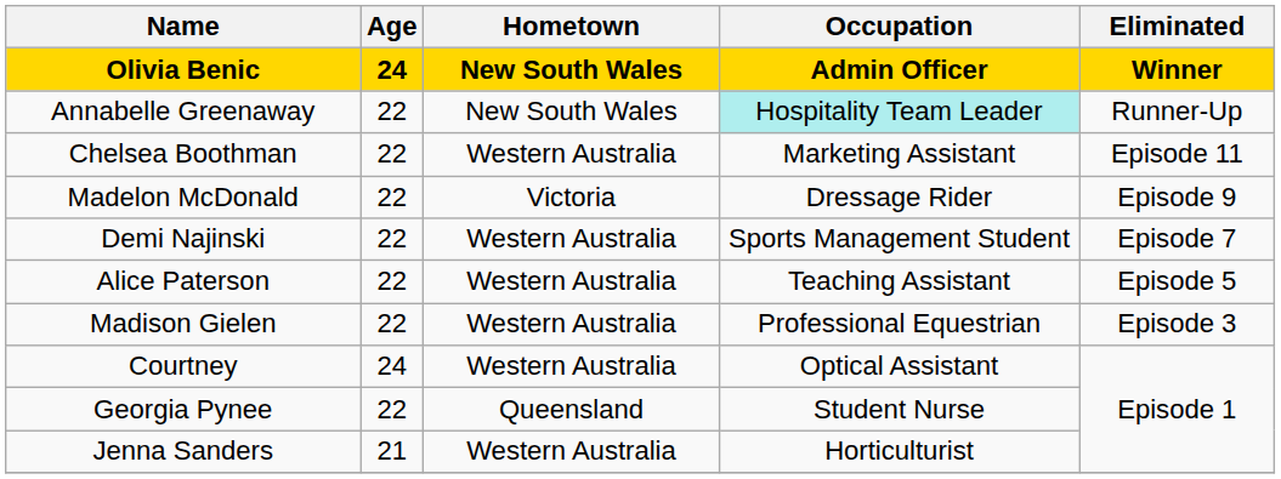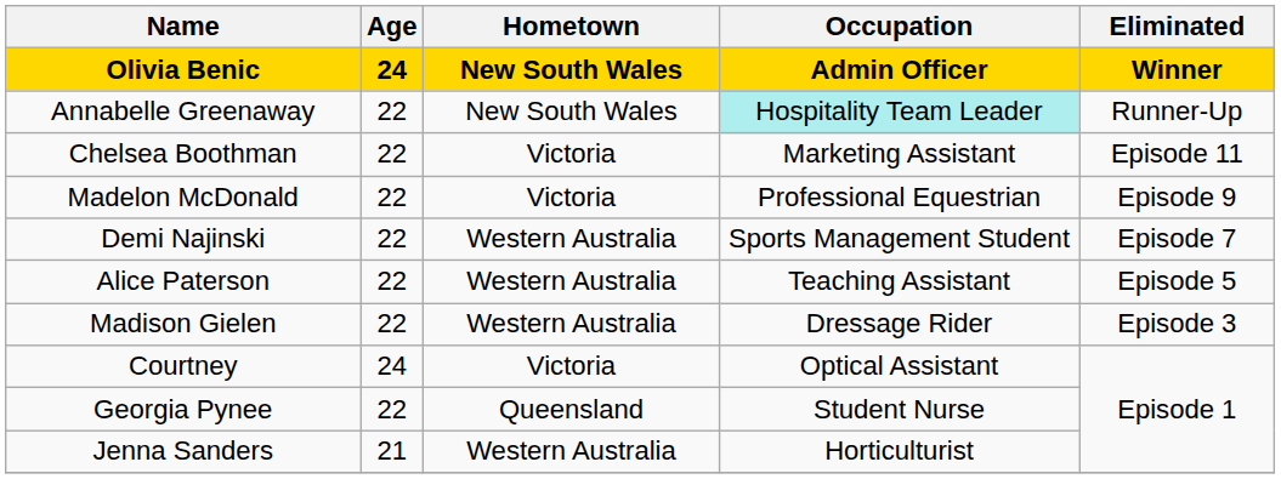 <table class="wikitable plainrowheaders" style="text-align:center; width:60%; font-size:100%;">
 <tr>
 <th width=250>Name</th>
 <th width=25>Age</th>
 <th width=200>Hometown</th>
 <th width=250>Occupation</th>
 <th width=120>Eliminated</th>
 </tr>
 <tr bgcolor="gold"|>
 <td><strong>Olivia Benic</strong></td>
 <td><strong>24</strong></td>
 <td><strong>New South Wales</strong></td>
 <td><strong>Admin Officer</strong></td>
 <td><strong>Winner</strong></td>
 </tr>
 <tr>
 <td>Annabelle Greenaway</td>
 <td>22</td>
 <td>New South Wales</td>
 <td style="background: paleturquoise;">Hospitality Team Leader</td>
 <td>Runner-Up</td>
 </tr>
 <tr>
 <td>Chelsea Boothman</td>
 <td>22</td>
-<td>Western Australia</td>
+<td>Victoria</td>
 <td>Marketing Assistant</td>
 <td>Episode 11</td>
 </tr>
 <tr>
 <td>Madelon McDonald</td>
 <td>22</td>
 <td>Victoria</td>
-<td>Dressage Rider</td>
+<td>Professional Equestrian</td>
 <td>Episode 9</td>
 </tr>
 <tr>
 <td>Demi Najinski</td>
 <td>22</td>
 <td>Western Australia</td>
 <td>Sports Management Student</td>
 <td>Episode 7</td>
 </tr>
 <tr>
 <td>Alice Paterson</td>
 <td>22</td>
 <td>Western Australia</td>
 <td>Teaching Assistant</td>
 <td>Episode 5</td>
 </tr>
 <tr>
 <td>Madison Gielen</td>
 <td>22</td>
 <td>Western Australia</td>
-<td>Professional Equestrian</td>
+<td>Dressage Rider</td>
 <td>Episode 3</td>
 </tr>
 <tr>
 <td>Courtney</td>
 <td>24</td>
-<td>Western Australia</td>
+<td>Victoria</td>
 <td>Optical Assistant</td>
 <td rowspan="3">Episode 1</td>
 </tr>
 <tr>
 <td>Georgia Pynee</td>
 <td>22</td>
 <td>Queensland</td>
 <td>Student Nurse</td>
 </tr>
 <tr>
 <td>Jenna Sanders</td>
 <td>21</td>
 <td>Western Australia</td>
 <td>Horticulturist</td>
 </tr>
 <tr>
 </tr>
 </table>
